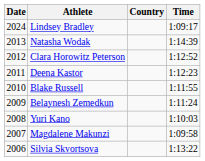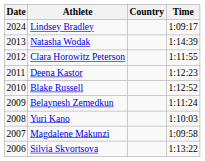 <table class=wikitable style=font-size: 95%;">
 <tr>
 <th>Date</th>
 <th>Athlete</th>
 <th>Country</th>
 <th>Time</th>
 </tr>
 <tr>
 <td>2024</td>
 <td><a href='#'>Lindsey Bradley</a></td>
 <td></td>
 <td>1:09:17</td>
 </tr>
 <tr>
 <td>2013</td>
 <td><a href='#'>Natasha Wodak</a></td>
 <td></td>
 <td align="center">1:14:39</td>
 </tr>
 <tr>
 <td>2012</td>
 <td><a href='#'>Clara Horowitz Peterson</a></td>
 <td></td>
-<td align=center>1:12:52</td>
+<td align="center">1:11:55</td>
 </tr>
 <tr>
 <td>2011</td>
 <td><a href='#'>Deena Kastor</a></td>
 <td></td>
 <td align=center>1:12:23</td>
 </tr>
 <tr>
 <td>2010</td>
 <td><a href='#'>Blake Russell</a></td>
 <td></td>
-<td align="center">1:11:55</td>
+<td align=center>1:12:52</td>
 </tr>
 <tr>
 <td>2009</td>
 <td><a href='#'>Belaynesh Zemedkun</a></td>
 <td></td>
 <td>1:11:24</td>
 </tr>
 <tr>
 <td>2008</td>
 <td><a href='#'>Yuri Kano</a></td>
 <td></td>
 <td>1:10:03</td>
 </tr>
 <tr>
 <td>2007</td>
 <td><a href='#'>Magdalene Makunzi</a></td>
 <td></td>
 <td>1:09:58</td>
 </tr>
 <tr>
 <td>2006</td>
 <td><a href='#'>Silvia Skvortsova</a></td>
 <td></td>
 <td align="center">1:13:22</td>
 </tr>
 </table>
